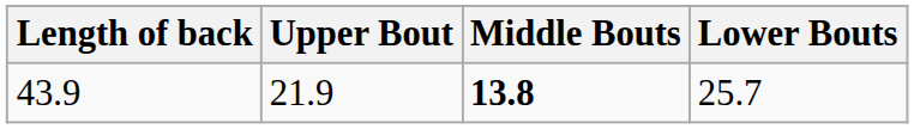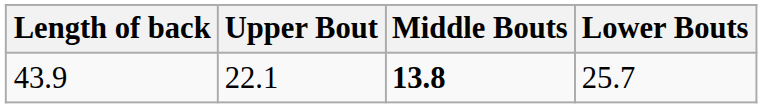 <table class="wikitable" style="Margin:auto">
 <tr>
 <th>Length of back</th>
 <th>Upper Bout</th>
 <th>Middle Bouts</th>
 <th>Lower Bouts</th>
 </tr>
 <tr>
 <td>43.9</td>
-<td>21.9</td>
+<td>22.1</td>
 <td><strong>13.8</strong></td>
 <td>25.7</td>
 </tr>
 </table>
